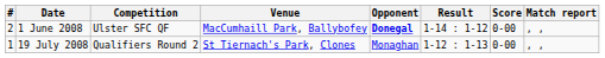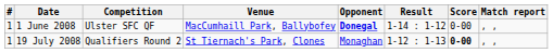 <table class="wikitable collapsible collapsed">
 <tr>
 <th>#</th>
 <th>Date</th>
 <th>Competition</th>
 <th>Venue</th>
 <th>Opponent</th>
 <th>Result</th>
 <th>Score</th>
 <th>Match report</th>
 </tr>
 <tr>
-<td>2</td>
+<td>1</td>
 <td>1 June 2008</td>
 <td>Ulster SFC QF</td>
 <td><a href='#'>MacCumhaill Park</a>, <a href='#'>Ballybofey</a></td>
 <td><strong><a href='#'>Donegal</a></strong></td>
 <td>1-14 : 1-12</td>
 <td>0-00</td>
 <td>, , </td>
 </tr>
 <tr>
 <td>1</td>
 <td>19 July 2008</td>
 <td>Qualifiers Round 2</td>
 <td><a href='#'>St Tiernach's Park</a>, <a href='#'>Clones</a></td>
 <td><a href='#'>Monaghan</a></td>
 <td>1-12 : 1-13</td>
-<td>0-00</td>
+<td><strong>0-00</strong></td>
 <td>, , </td>
 </tr>
 </table>
